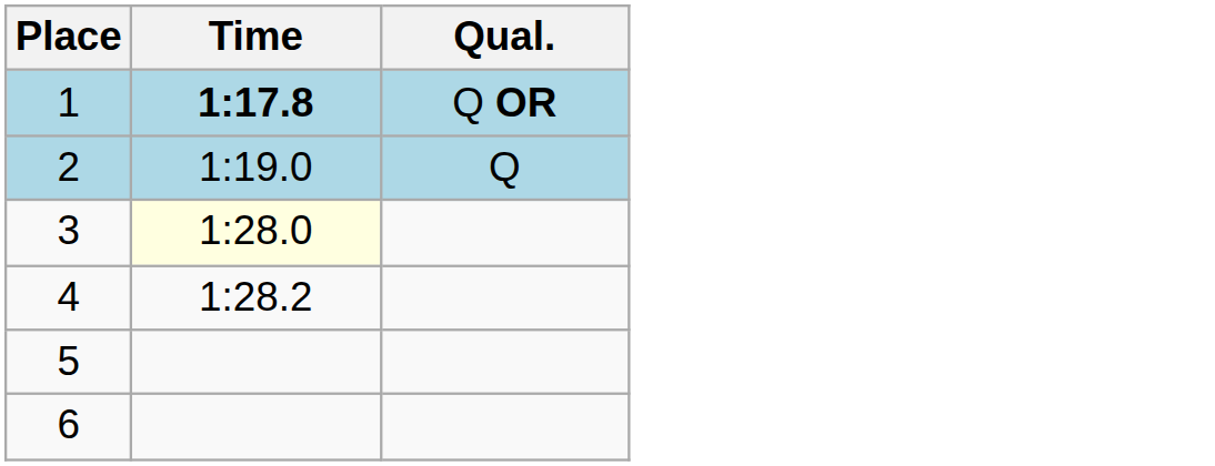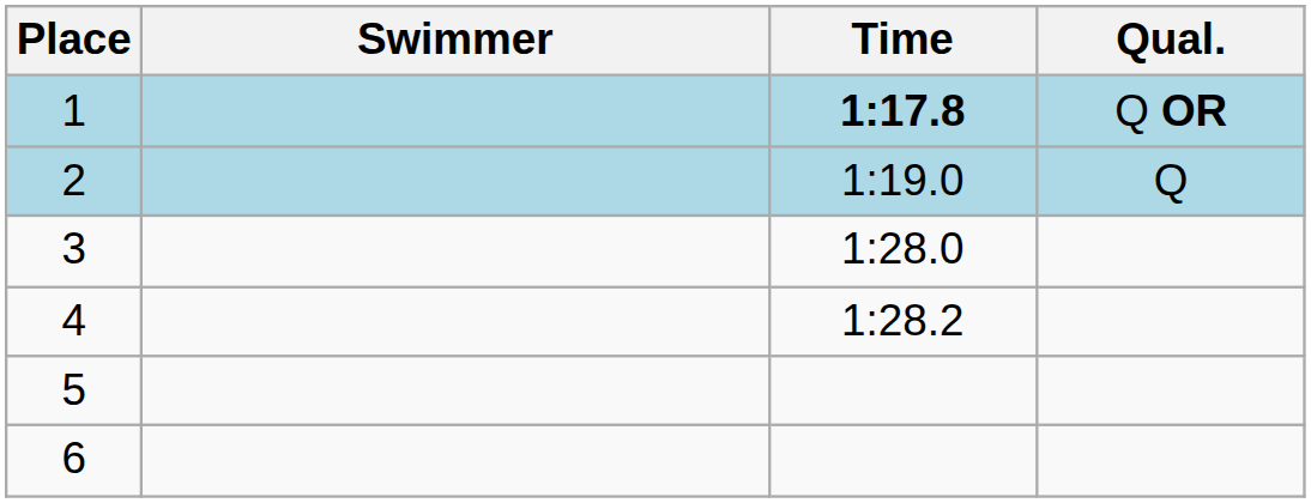 <table class=wikitable style="text-align:center">
 <tr>
 <th>Place</th>
+<th width=220>Swimmer</th>
 <th width=90>Time</th>
 <th width=90>Qual.</th>
 </tr>
 <tr bgcolor=lightblue>
 <td>1</td>
+<td align=left></td>
 <td><strong>1:17.8</strong></td>
 <td>Q <strong>OR</strong></td>
 </tr>
 <tr bgcolor=lightblue>
 <td>2</td>
+<td align=left></td>
 <td>1:19.0</td>
 <td>Q</td>
 </tr>
 <tr>
 <td>3</td>
-<td style="background: lightyellow;">1:28.0</td>
+<td align=left></td>
+<td>1:28.0</td>
 <td></td>
 </tr>
 <tr>
 <td>4</td>
+<td align=left></td>
 <td>1:28.2</td>
 <td></td>
 </tr>
 <tr>
 <td>5</td>
+<td align=left></td>
 <td></td>
 <td></td>
 </tr>
 <tr>
 <td>6</td>
+<td align=left></td>
 <td></td>
 <td></td>
 </tr>
 </table>
